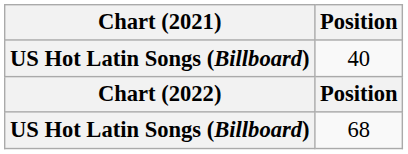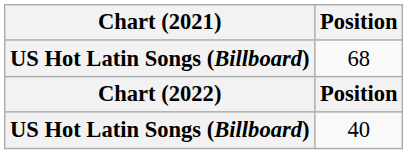 <table class="wikitable plainrowheaders" style="text-align:center">
 <tr>
 <th scope="col">Chart (2021)</th>
 <th scope="col">Position</th>
 </tr>
 <tr>
 <th scope="row">US Hot Latin Songs (<em>Billboard</em>)</th>
-<td>40</td>
+<td>68</td>
 </tr>
 <tr>
 <th scope="col">Chart (2022)</th>
 <th scope="col">Position</th>
 </tr>
 <tr>
 <th scope="row">US Hot Latin Songs (<em>Billboard</em>)</th>
-<td>68</td>
+<td>40</td>
 </tr>
 </table>
